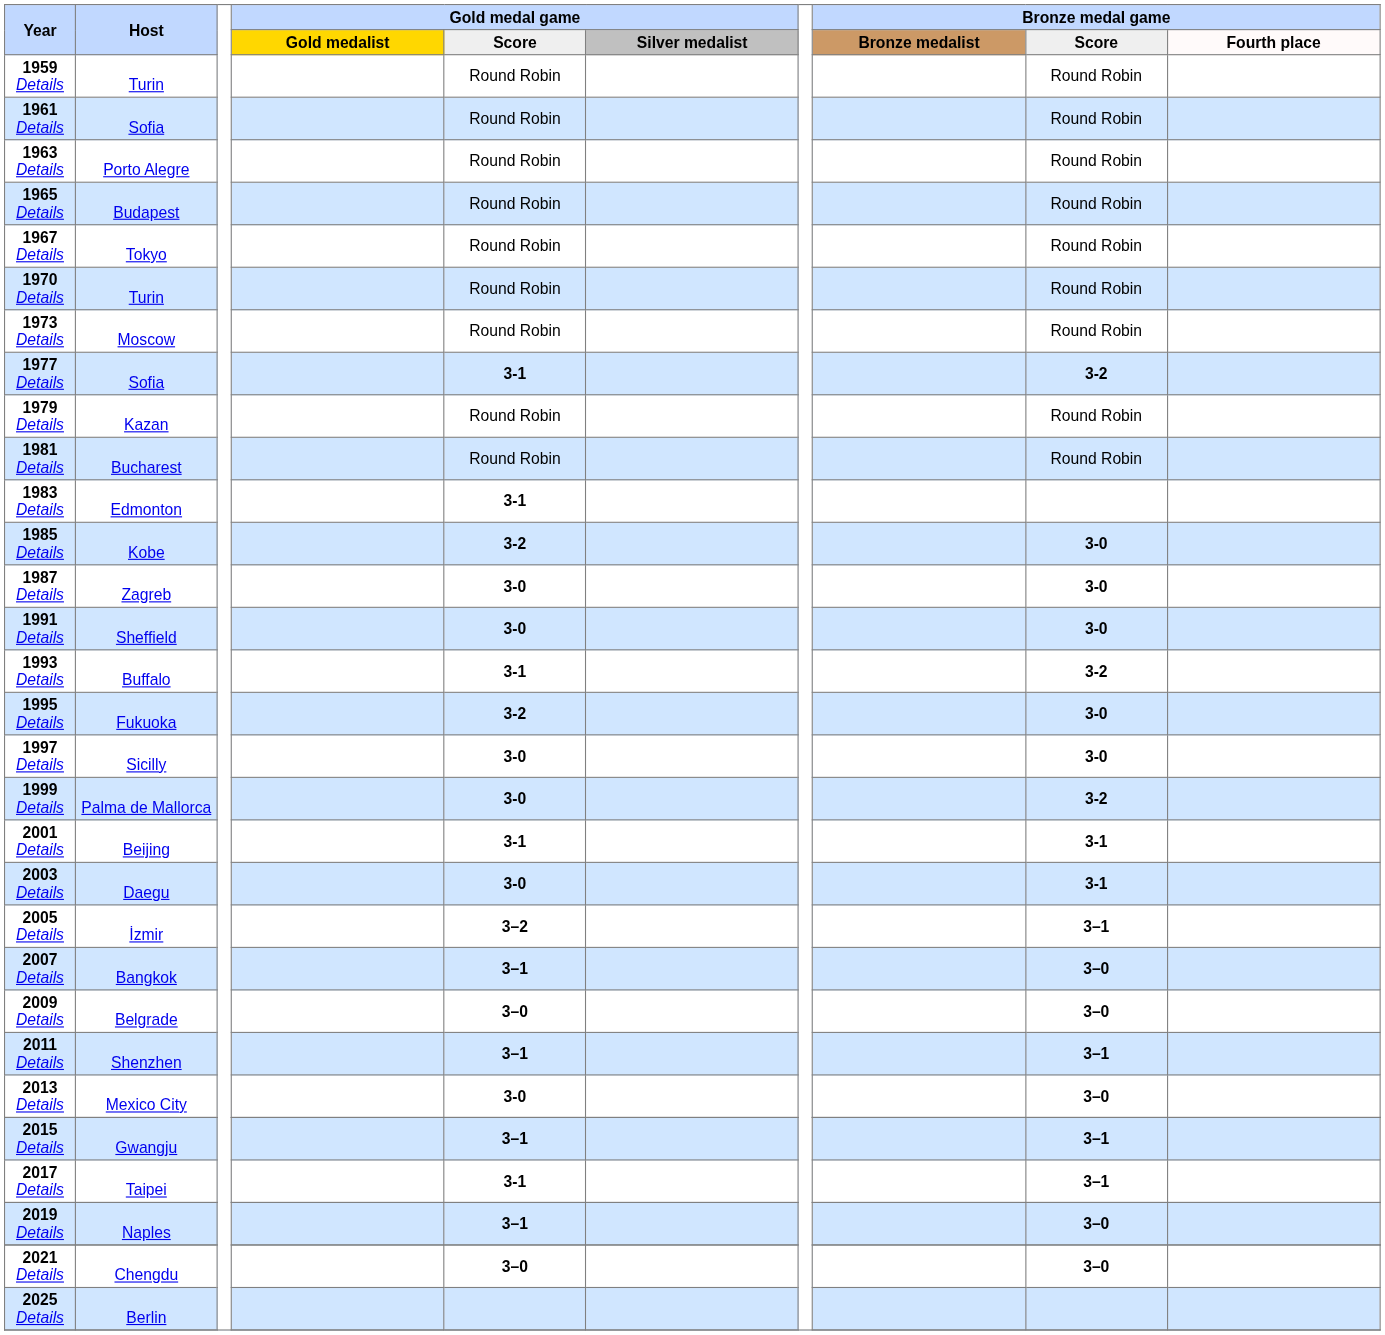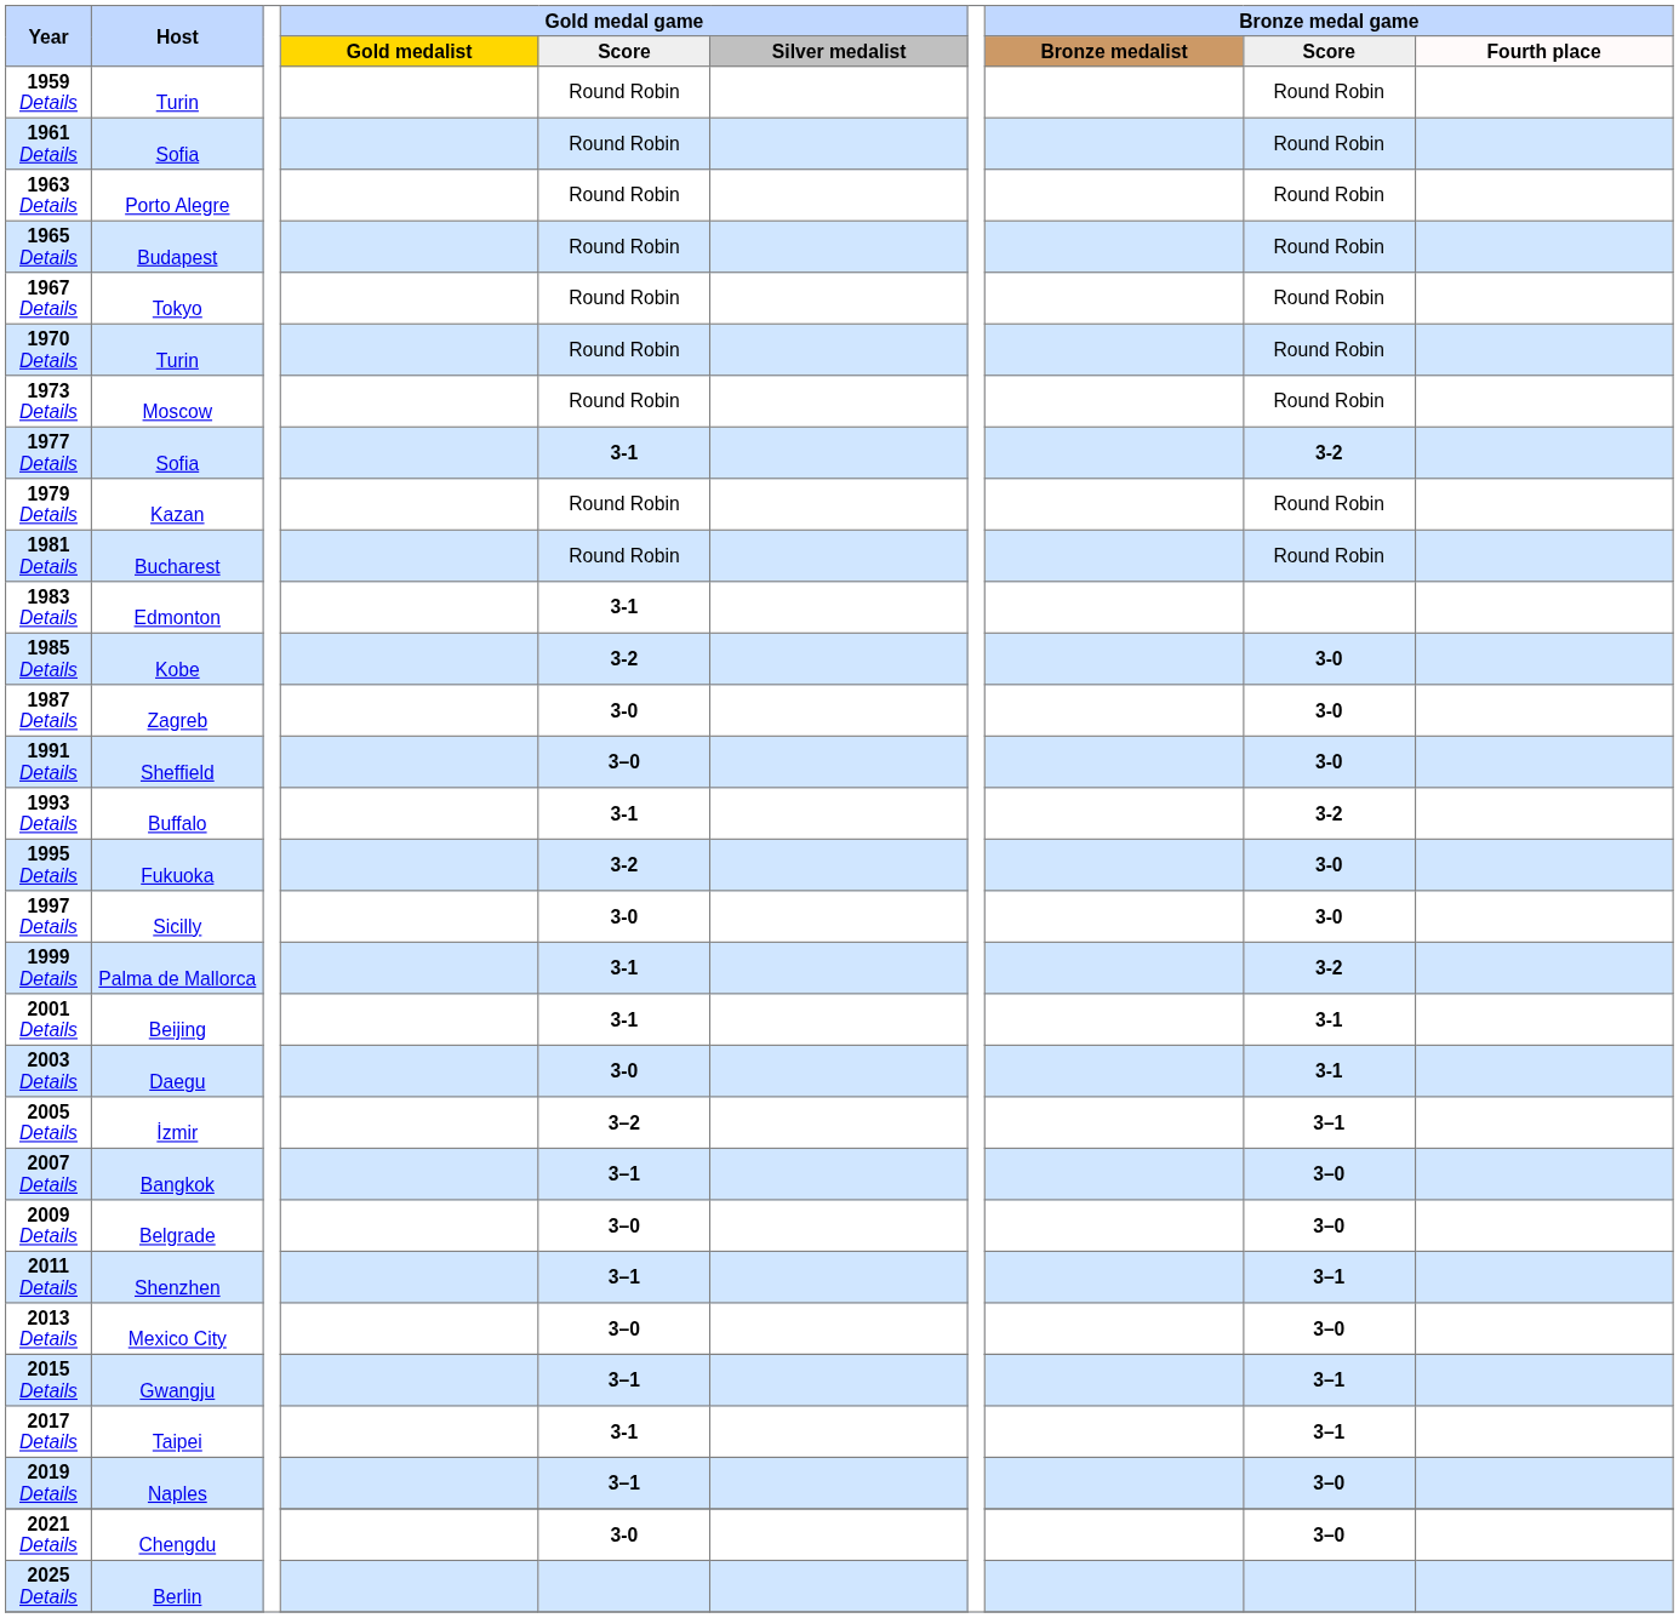 <table border=1 style="border-collapse:collapse; font-size:90%; text-align:center;" cellpadding=3 cellspacing=0>
 <tr bgcolor=#C1D8FF>
 <th rowspan=2 width=5%>Year</th>
 <th rowspan=2 width=10%>Host</th>
 <th width=1% rowspan=100 bgcolor=ffffff></th>
 <th colspan=3>Gold medal game</th>
 <th width=1% rowspan=100 bgcolor=ffffff></th>
 <th colspan=3>Bronze medal game</th>
 </tr>
 <tr bgcolor=#EFEFEF>
 <th width=15% bgcolor=#ffd700>Gold medalist</th>
 <th width=10%>Score</th>
 <th width=15% bgcolor=#c0c0c0>Silver medalist</th>
 <th width=15% bgcolor=#cc9966>Bronze medalist</th>
 <th width=10%>Score</th>
 <th width=15%  bgcolor=#fffafa>Fourth place</th>
 </tr>
 <tr>
 <td><strong>1959</strong><br><em><a href='#'>Details</a></em></td>
 <td> <br><a href='#'>Turin</a></td>
 <td><strong></strong></td>
 <td>Round Robin</td>
 <td></td>
 <td></td>
 <td>Round Robin</td>
 <td></td>
 </tr>
 <tr style="background:#D0E6FF;">
 <td><strong>1961</strong><br><em><a href='#'>Details</a></em></td>
 <td> <br><a href='#'>Sofia</a></td>
 <td><strong></strong></td>
 <td>Round Robin</td>
 <td></td>
 <td></td>
 <td>Round Robin</td>
 <td></td>
 </tr>
 <tr>
 <td><strong>1963</strong><br><em><a href='#'>Details</a></em></td>
 <td> <br><a href='#'>Porto Alegre</a></td>
 <td><strong></strong></td>
 <td>Round Robin</td>
 <td></td>
 <td></td>
 <td>Round Robin</td>
 <td></td>
 </tr>
 <tr style="background:#D0E6FF;">
 <td><strong>1965</strong><br><em><a href='#'>Details</a></em></td>
 <td> <br><a href='#'>Budapest</a></td>
 <td><strong></strong></td>
 <td>Round Robin</td>
 <td></td>
 <td></td>
 <td>Round Robin</td>
 <td></td>
 </tr>
 <tr>
 <td><strong>1967</strong><br><em><a href='#'>Details</a></em></td>
 <td> <br><a href='#'>Tokyo</a></td>
 <td><strong></strong></td>
 <td>Round Robin</td>
 <td></td>
 <td></td>
 <td>Round Robin</td>
 <td></td>
 </tr>
 <tr style="background:#D0E6FF;">
 <td><strong>1970</strong><br><em><a href='#'>Details</a></em></td>
 <td> <br><a href='#'>Turin</a></td>
 <td><strong></strong></td>
 <td>Round Robin</td>
 <td></td>
 <td></td>
 <td>Round Robin</td>
 <td></td>
 </tr>
 <tr>
 <td><strong>1973</strong><br><em><a href='#'>Details</a></em></td>
 <td> <br><a href='#'>Moscow</a></td>
 <td><strong></strong></td>
 <td>Round Robin</td>
 <td></td>
 <td></td>
 <td>Round Robin</td>
 <td></td>
 </tr>
 <tr style="background:#D0E6FF;">
 <td><strong>1977</strong><br><em><a href='#'>Details</a></em></td>
 <td> <br><a href='#'>Sofia</a></td>
 <td><strong></strong></td>
 <td><strong>3-1</strong></td>
 <td></td>
 <td></td>
 <td><strong>3-2</strong></td>
 <td></td>
 </tr>
 <tr>
 <td><strong>1979</strong><br><em><a href='#'>Details</a></em></td>
 <td> <br><a href='#'>Kazan</a></td>
 <td><strong></strong></td>
 <td>Round Robin</td>
 <td></td>
 <td></td>
 <td>Round Robin</td>
 <td></td>
 </tr>
 <tr style="background:#D0E6FF;">
 <td><strong>1981</strong><br><em><a href='#'>Details</a></em></td>
 <td> <br><a href='#'>Bucharest</a></td>
 <td><strong></strong></td>
 <td>Round Robin</td>
 <td></td>
 <td></td>
 <td>Round Robin</td>
 <td></td>
 </tr>
 <tr>
 <td><strong>1983</strong><br><em><a href='#'>Details</a></em></td>
 <td> <br><a href='#'>Edmonton</a></td>
 <td><strong></strong></td>
 <td><strong>3-1</strong></td>
 <td></td>
 <td></td>
 <td></td>
 <td></td>
 </tr>
 <tr style="background:#D0E6FF;">
 <td><strong>1985</strong><br><em><a href='#'>Details</a></em></td>
 <td> <br><a href='#'>Kobe</a></td>
 <td><strong></strong></td>
 <td><strong>3-2</strong></td>
 <td></td>
 <td></td>
 <td><strong>3-0</strong></td>
 <td></td>
 </tr>
 <tr>
 <td><strong>1987</strong><br><em><a href='#'>Details</a></em></td>
 <td> <br><a href='#'>Zagreb</a></td>
 <td><strong></strong></td>
 <td><strong>3-0</strong></td>
 <td></td>
 <td></td>
 <td><strong>3-0</strong></td>
 <td></td>
 </tr>
 <tr style="background:#D0E6FF;">
 <td><strong>1991</strong><br><em><a href='#'>Details</a></em></td>
 <td> <br><a href='#'>Sheffield</a></td>
 <td><strong></strong></td>
-<td><strong>3-0</strong></td>
+<td><strong>3–0</strong></td>
 <td></td>
 <td></td>
 <td><strong>3-0</strong></td>
 <td></td>
 </tr>
 <tr>
 <td><strong>1993</strong><br><em><a href='#'>Details</a></em></td>
 <td> <br><a href='#'>Buffalo</a></td>
 <td><strong></strong></td>
 <td><strong>3-1</strong></td>
 <td></td>
 <td></td>
 <td><strong>3-2</strong></td>
 <td></td>
 </tr>
 <tr style="background:#D0E6FF;">
 <td><strong>1995</strong><br><em><a href='#'>Details</a></em></td>
 <td> <br><a href='#'>Fukuoka</a></td>
 <td><strong></strong></td>
 <td><strong>3-2</strong></td>
 <td></td>
 <td></td>
 <td><strong>3-0</strong></td>
 <td></td>
 </tr>
 <tr>
 <td><strong>1997</strong><br><em><a href='#'>Details</a></em></td>
 <td> <br><a href='#'>Sicilly</a></td>
 <td><strong></strong></td>
 <td><strong>3-0</strong></td>
 <td></td>
 <td></td>
 <td><strong>3-0</strong></td>
 <td></td>
 </tr>
 <tr style="background:#D0E6FF;">
 <td><strong>1999</strong><br><em><a href='#'>Details</a></em></td>
 <td> <br><a href='#'>Palma de Mallorca</a></td>
 <td><strong></strong></td>
-<td><strong>3-0</strong></td>
+<td><strong>3-1</strong></td>
 <td></td>
 <td></td>
 <td><strong>3-2</strong></td>
 <td></td>
 </tr>
 <tr>
 <td><strong>2001</strong><br><em><a href='#'>Details</a></em></td>
 <td> <br><a href='#'>Beijing</a></td>
 <td><strong></strong></td>
 <td><strong>3-1</strong></td>
 <td></td>
 <td></td>
 <td><strong>3-1</strong></td>
 <td></td>
 </tr>
 <tr style="background:#D0E6FF;">
 <td><strong>2003</strong><br><em><a href='#'>Details</a></em></td>
 <td> <br><a href='#'>Daegu</a></td>
 <td><strong></strong></td>
 <td><strong>3-0</strong></td>
 <td></td>
 <td></td>
 <td><strong>3-1</strong></td>
 <td></td>
 </tr>
 <tr>
 <td><strong>2005</strong><br><em><a href='#'>Details</a></em></td>
 <td> <br><a href='#'>İzmir</a></td>
 <td><strong></strong></td>
 <td><strong>3–2</strong></td>
 <td></td>
 <td></td>
 <td><strong>3–1</strong></td>
 <td></td>
 </tr>
 <tr style="background:#D0E6FF;">
 <td><strong>2007</strong><br><em><a href='#'>Details</a></em></td>
 <td> <br><a href='#'>Bangkok</a></td>
 <td><strong></strong></td>
 <td><strong>3–1</strong></td>
 <td></td>
 <td></td>
 <td><strong>3–0</strong></td>
 <td></td>
 </tr>
 <tr>
 <td><strong>2009</strong><br><em><a href='#'>Details</a></em></td>
 <td> <br><a href='#'>Belgrade</a></td>
 <td><strong></strong></td>
 <td><strong>3–0</strong></td>
 <td></td>
 <td></td>
 <td><strong>3–0</strong></td>
 <td></td>
 </tr>
 <tr style="background:#D0E6FF;">
 <td><strong>2011</strong><br><em><a href='#'>Details</a></em></td>
 <td> <br><a href='#'>Shenzhen</a></td>
 <td><strong></strong></td>
 <td><strong>3–1</strong></td>
 <td></td>
 <td></td>
 <td><strong>3–1</strong></td>
 <td></td>
 </tr>
 <tr>
 <td><strong>2013</strong><br><em><a href='#'>Details</a></em></td>
 <td> <br><a href='#'>Mexico City</a></td>
 <td><strong></strong></td>
-<td><strong>3-0</strong></td>
+<td><strong>3–0</strong></td>
 <td></td>
 <td></td>
 <td><strong>3–0</strong></td>
 <td></td>
 </tr>
 <tr>
 </tr>
 <tr style="background:#D0E6FF;">
 <td><strong>2015</strong><br><em><a href='#'>Details</a></em></td>
 <td> <br><a href='#'>Gwangju</a></td>
 <td><strong></strong></td>
 <td><strong>3–1</strong></td>
 <td></td>
 <td></td>
 <td><strong>3–1</strong></td>
 <td></td>
 </tr>
 <tr>
 <td><strong>2017</strong><br><em><a href='#'>Details</a></em></td>
 <td> <br><a href='#'>Taipei</a></td>
 <td><strong></strong></td>
 <td><strong>3-1</strong></td>
 <td></td>
 <td></td>
 <td><strong>3–1</strong></td>
 <td></td>
 </tr>
 <tr>
 </tr>
 <tr style="background:#D0E6FF;">
 <td><strong>2019</strong><br><em><a href='#'>Details</a></em></td>
 <td> <br><a href='#'>Naples</a></td>
 <td><strong></strong></td>
 <td><strong>3–1</strong></td>
 <td></td>
 <td></td>
 <td><strong>3–0</strong></td>
 <td></td>
 </tr>
 <tr>
 </tr>
 <tr>
 <td><strong>2021</strong><br><em><a href='#'>Details</a></em></td>
 <td> <br><a href='#'>Chengdu</a></td>
 <td><strong></strong></td>
-<td><strong>3–0</strong></td>
+<td><strong>3-0</strong></td>
 <td></td>
 <td></td>
 <td><strong>3–0</strong></td>
 <td></td>
 </tr>
 <tr style="background:#D0E6FF;">
 <td><strong>2025</strong><br><em><a href='#'>Details</a></em></td>
 <td> <br><a href='#'>Berlin</a></td>
 <td></td>
 <td></td>
 <td></td>
 <td></td>
 <td></td>
 <td></td>
 </tr>
 <tr>
 </tr>
 </table>
